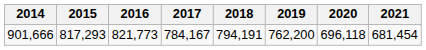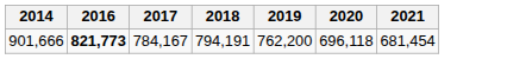 <table class="wikitable">
 <tr>
 <th>2014</th>
-<th>2015</th>
 <th>2016</th>
 <th>2017</th>
 <th>2018</th>
 <th>2019</th>
 <th>2020</th>
 <th>2021</th>
 </tr>
 <tr>
 <td>901,666</td>
-<td>817,293</td>
-<td>821,773</td>
+<td><strong>821,773</strong></td>
 <td>784,167</td>
 <td>794,191</td>
 <td>762,200</td>
 <td>696,118</td>
 <td>681,454</td>
 </tr>
 </table>
